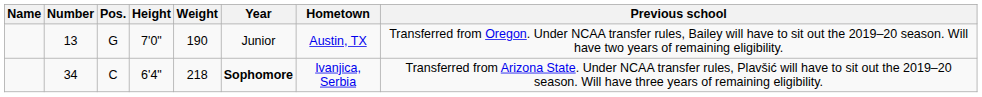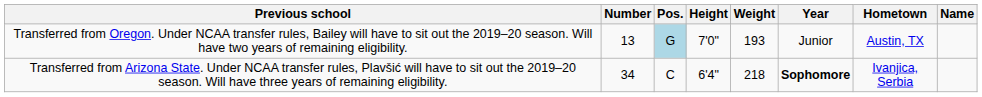 <table class="wikitable sortable" border="1">
 <tr>
-<th>Name</th>
+<th class="unsortable">Previous school</th>
 <th>Number</th>
 <th>Pos.</th>
 <th>Height</th>
 <th>Weight</th>
 <th>Year</th>
 <th>Hometown</th>
-<th class="unsortable">Previous school</th>
+<th>Name</th>
 </tr>
 <tr align=center>
-<td></td>
+<td>Transferred from <a href='#'>Oregon</a>. Under NCAA transfer rules, Bailey will have to sit out the 2019–20 season. Will have two years of remaining eligibility.</td>
 <td>13</td>
-<td>G</td>
+<td style="background: lightblue;">G</td>
 <td>7'0"</td>
-<td>190</td>
+<td>193</td>
 <td>Junior</td>
 <td><a href='#'>Austin, TX</a></td>
-<td>Transferred from <a href='#'>Oregon</a>. Under NCAA transfer rules, Bailey will have to sit out the 2019–20 season. Will have two years of remaining eligibility.</td>
+<td></td>
 </tr>
 <tr align=center>
-<td></td>
+<td>Transferred from <a href='#'>Arizona State</a>. Under NCAA transfer rules, Plavšić will have to sit out the 2019–20 season. Will have three years of remaining eligibility.</td>
 <td>34</td>
 <td>C</td>
 <td>6'4"</td>
 <td>218</td>
 <td><strong>Sophomore</strong></td>
 <td><a href='#'>Ivanjica, Serbia</a></td>
-<td>Transferred from <a href='#'>Arizona State</a>. Under NCAA transfer rules, Plavšić will have to sit out the 2019–20 season. Will have three years of remaining eligibility.</td>
+<td></td>
 </tr>
 </table>
